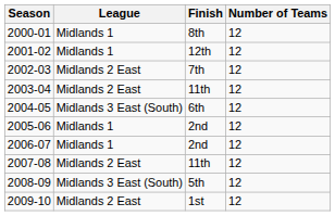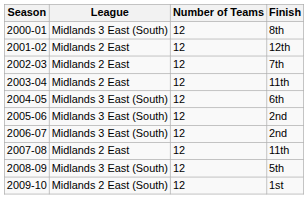 <table class="wikitable sortable">
 <tr>
 <th>Season</th>
 <th>League</th>
+<th>Number of Teams</th>
 <th>Finish</th>
-<th>Number of Teams</th>
 </tr>
 <tr>
 <td>2000-01</td>
-<td>Midlands 1</td>
+<td>Midlands 3 East (South)</td>
+<td>12</td>
 <td>8th</td>
-<td>12</td>
 </tr>
 <tr>
 <td>2001-02</td>
-<td>Midlands 1</td>
+<td>Midlands 2 East</td>
+<td>12</td>
 <td>12th</td>
-<td>12</td>
 </tr>
 <tr>
 <td>2002-03</td>
 <td>Midlands 2 East</td>
+<td>12</td>
 <td>7th</td>
-<td>12</td>
 </tr>
 <tr>
 <td>2003-04</td>
 <td>Midlands 2 East</td>
+<td>12</td>
 <td>11th</td>
-<td>12</td>
 </tr>
 <tr>
 <td>2004-05</td>
 <td>Midlands 3 East (South)</td>
+<td>12</td>
 <td>6th</td>
-<td>12</td>
 </tr>
 <tr>
 <td>2005-06</td>
-<td>Midlands 1</td>
+<td>Midlands 3 East (South)</td>
+<td>12</td>
 <td>2nd</td>
-<td>12</td>
 </tr>
 <tr>
 <td>2006-07</td>
-<td>Midlands 1</td>
+<td>Midlands 3 East (South)</td>
+<td>12</td>
 <td>2nd</td>
-<td>12</td>
 </tr>
 <tr>
 <td>2007-08</td>
 <td>Midlands 2 East</td>
+<td>12</td>
 <td>11th</td>
-<td>12</td>
 </tr>
 <tr>
 <td>2008-09</td>
 <td>Midlands 3 East (South)</td>
+<td>12</td>
 <td>5th</td>
-<td>12</td>
 </tr>
 <tr>
 <td>2009-10</td>
-<td>Midlands 2 East</td>
+<td>Midlands 2 East (South)</td>
+<td>12</td>
 <td>1st</td>
-<td>12</td>
 </tr>
 </table>
